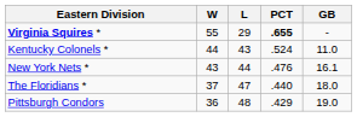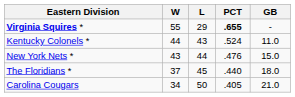 <table class="wikitable" style="font-size: 95%;" width="470">
 <tr>
 <th width="30%">Eastern Division</th>
 <th width="5%">W</th>
 <th width="5%">L</th>
 <th width="5%">PCT</th>
 <th width="7.5%">GB</th>
 </tr>
 <tr align="center">
 <td align="left"><strong><a href='#'>Virginia Squires</a></strong> *</td>
 <td>55</td>
 <td>29</td>
 <td><strong>.655</strong></td>
 <td>-</td>
 </tr>
 <tr align="center">
 <td align="left"><a href='#'>Kentucky Colonels</a> *</td>
 <td>44</td>
 <td>43</td>
 <td>.524</td>
 <td>11.0</td>
 </tr>
 <tr align="center">
 <td align="left"><a href='#'>New York Nets</a> *</td>
 <td>43</td>
 <td>44</td>
 <td>.476</td>
-<td>16.1</td>
+<td>15.0</td>
 </tr>
 <tr align="center">
 <td align="left"><a href='#'>The Floridians</a> *</td>
 <td>37</td>
-<td>47</td>
+<td>45</td>
 <td>.440</td>
 <td>18.0</td>
 </tr>
 <tr align="center">
-<td align="left"><a href='#'>Pittsburgh Condors</a></td>
-<td>36</td>
-<td>48</td>
-<td>.429</td>
-<td>19.0</td>
+<td align="left"><a href='#'>Carolina Cougars</a></td>
+<td>34</td>
+<td>50</td>
+<td>.405</td>
+<td>21.0</td>
 </tr>
 </table>
